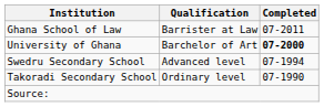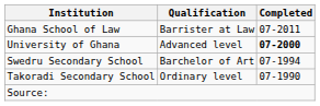 <table class="wikitable">
 <tr>
 <th>Institution</th>
 <th>Qualification</th>
 <th>Completed</th>
 </tr>
 <tr>
 <td>Ghana School of Law</td>
 <td>Barrister at Law</td>
 <td>07-2011</td>
 </tr>
 <tr>
 <td>University of Ghana</td>
-<td>Barchelor of Art</td>
+<td>Advanced level</td>
 <td><strong>07-2000</strong></td>
 </tr>
 <tr>
 <td>Swedru Secondary School</td>
-<td>Advanced level</td>
+<td>Barchelor of Art</td>
 <td>07-1994</td>
 </tr>
 <tr>
 <td>Takoradi Secondary School</td>
 <td>Ordinary level</td>
 <td>07-1990</td>
 </tr>
 <tr>
 <td colspan="3">Source:</td>
 </tr>
 </table>
